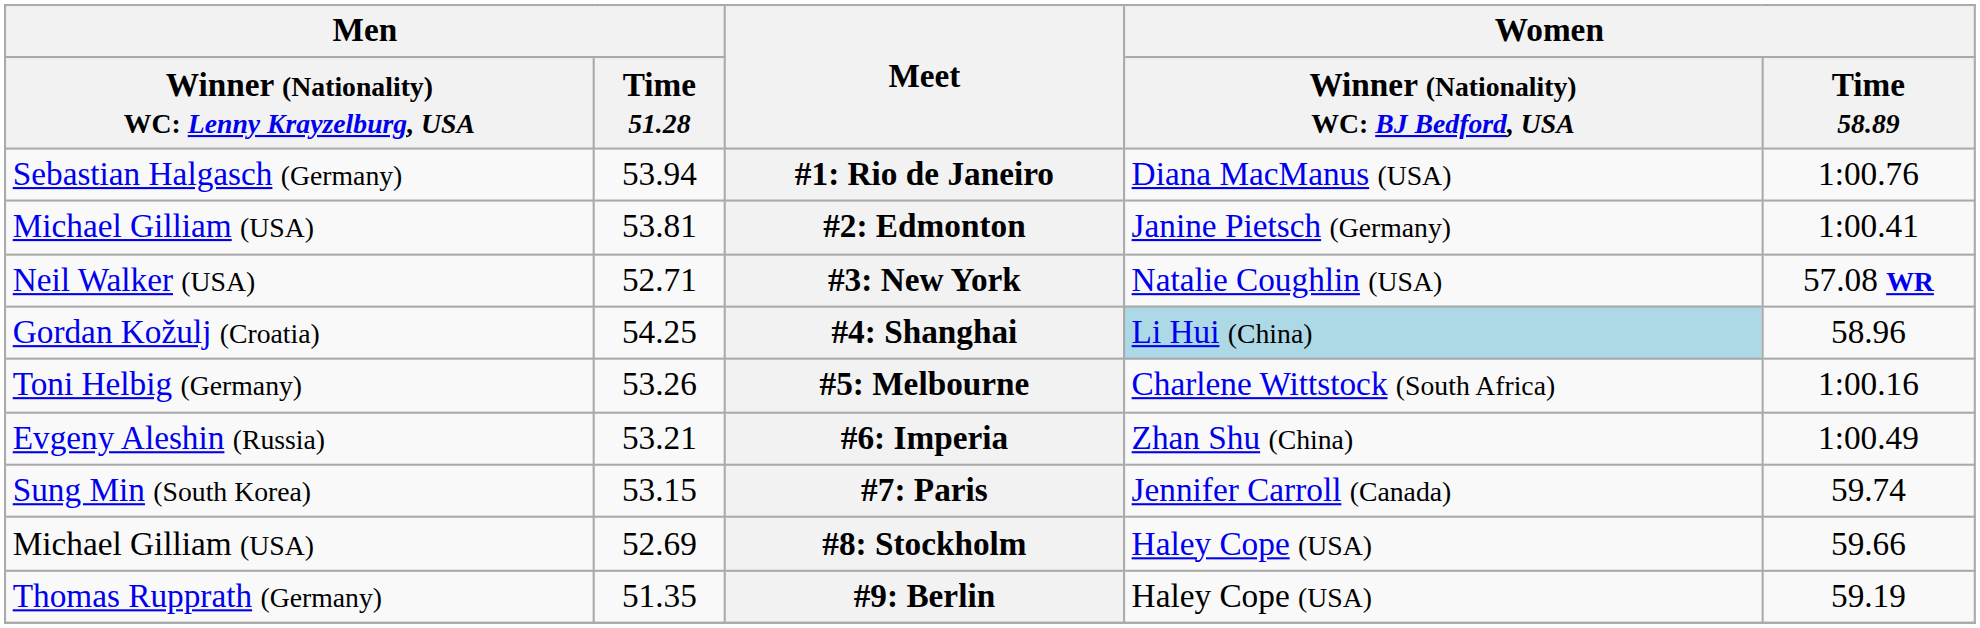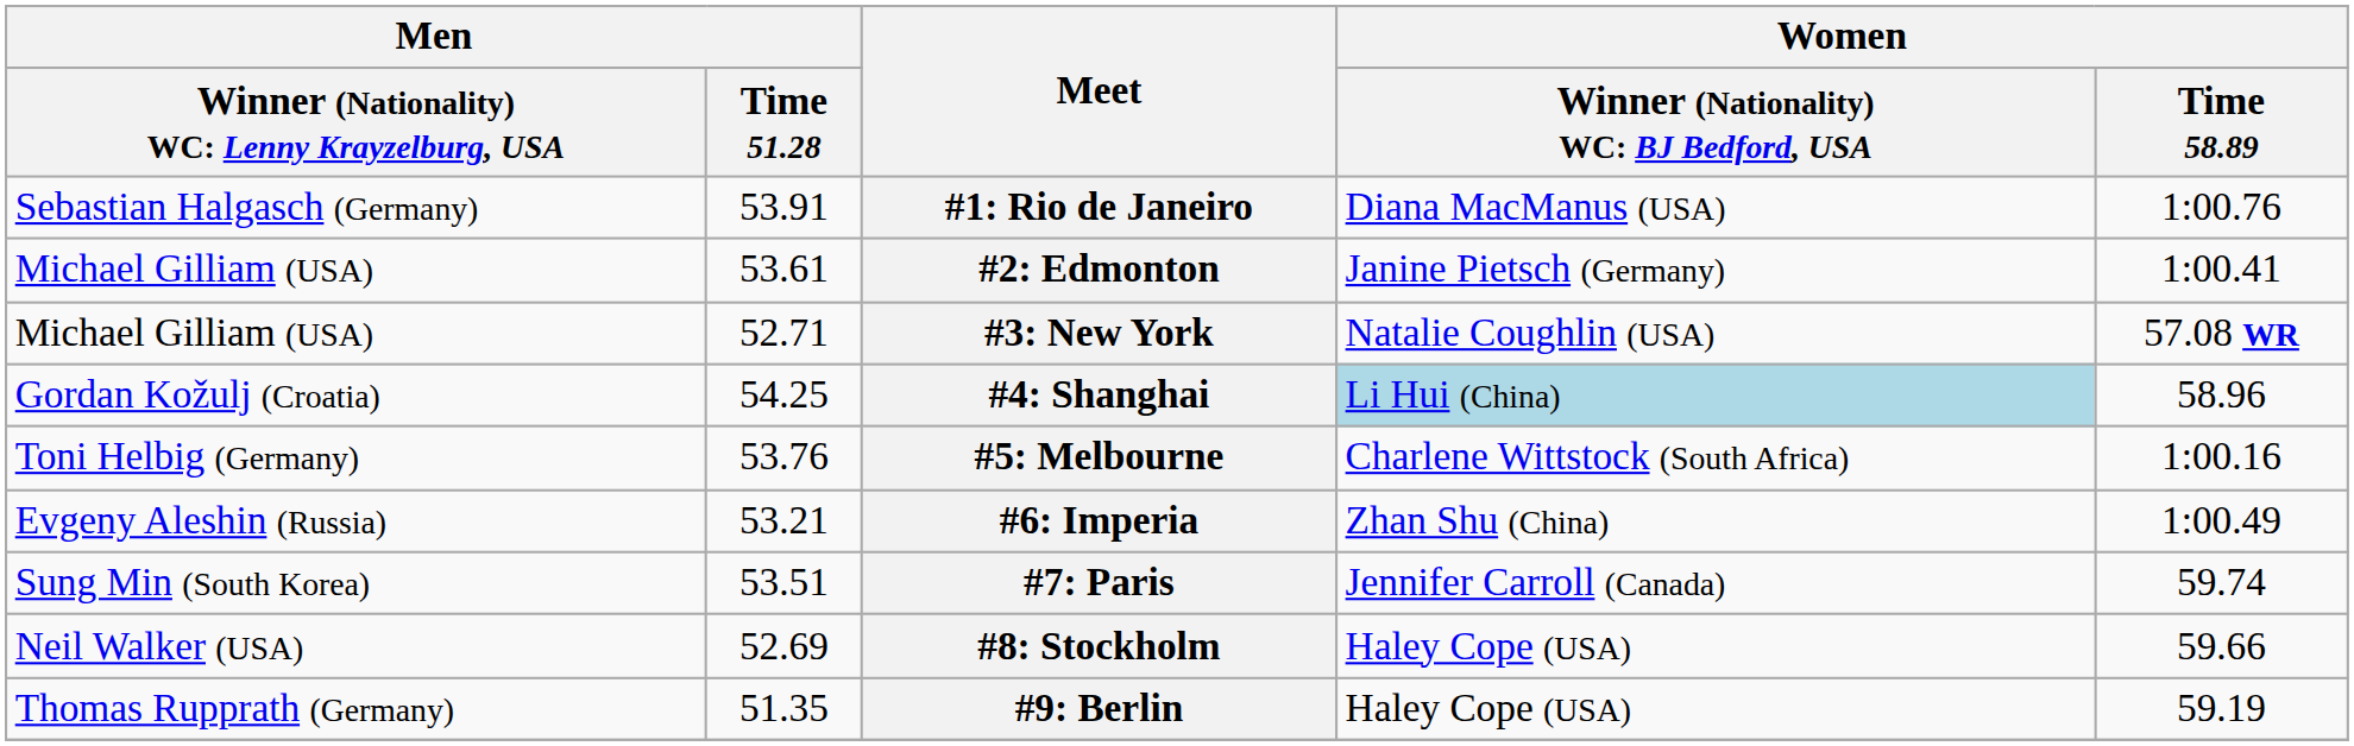 <table class=wikitable width="75%">
 <tr>
 <th colspan="2">Men</th>
 <th rowspan="2">Meet</th>
 <th colspan="2">Women</th>
 </tr>
 <tr>
 <th>Winner <small>(Nationality) <br> WC: <em><a href='#'>Lenny Krayzelburg</a>, USA</em> </small></th>
 <th>Time <small><br> <em>51.28</em> </small></th>
 <th>Winner <small>(Nationality) <br> WC: <em><a href='#'>BJ Bedford</a>, USA</em> </small></th>
 <th>Time <small><br> <em>58.89</em></small></th>
 </tr>
 <tr>
 <td> <a href='#'>Sebastian Halgasch</a> <small>(Germany)</small></td>
-<td align=center>53.94</td>
+<td align=center>53.91</td>
 <th>#1: Rio de Janeiro</th>
 <td> <a href='#'>Diana MacManus</a> <small>(USA)</small></td>
 <td align=center>1:00.76</td>
 </tr>
 <tr>
 <td> <a href='#'>Michael Gilliam</a> <small>(USA)</small></td>
-<td align=center>53.81</td>
+<td align=center>53.61</td>
 <th>#2: Edmonton</th>
 <td> <a href='#'>Janine Pietsch</a> <small>(Germany)</small></td>
 <td align=center>1:00.41</td>
 </tr>
 <tr>
-<td> <a href='#'>Neil Walker</a> <small>(USA)</small></td>
+<td> Michael Gilliam <small>(USA)</small></td>
 <td align=center>52.71</td>
 <th>#3: New York</th>
 <td> <a href='#'>Natalie Coughlin</a> <small>(USA)</small></td>
 <td align=center>57.08 <small><strong><a href='#'>WR</a></strong></small></td>
 </tr>
 <tr>
 <td> <a href='#'>Gordan Kožulj</a> <small>(Croatia)</small></td>
 <td align=center>54.25</td>
 <th>#4: Shanghai</th>
 <td style="background: lightblue;"> <a href='#'>Li Hui</a> <small>(China)</small></td>
 <td align=center>58.96</td>
 </tr>
 <tr>
 <td> <a href='#'>Toni Helbig</a> <small>(Germany)</small></td>
-<td align=center>53.26</td>
+<td align=center>53.76</td>
 <th>#5: Melbourne</th>
 <td> <a href='#'>Charlene Wittstock</a> <small>(South Africa)</small></td>
 <td align=center>1:00.16</td>
 </tr>
 <tr>
 <td> <a href='#'>Evgeny Aleshin</a> <small>(Russia)</small></td>
 <td align=center>53.21</td>
 <th>#6: Imperia</th>
 <td> <a href='#'>Zhan Shu</a> <small>(China)</small></td>
 <td align=center>1:00.49</td>
 </tr>
 <tr>
 <td> <a href='#'>Sung Min</a> <small>(South Korea)</small></td>
-<td align=center>53.15</td>
+<td align=center>53.51</td>
 <th>#7: Paris</th>
 <td> <a href='#'>Jennifer Carroll</a> <small>(Canada)</small></td>
 <td align=center>59.74</td>
 </tr>
 <tr>
-<td> Michael Gilliam <small>(USA)</small></td>
+<td> <a href='#'>Neil Walker</a> <small>(USA)</small></td>
 <td align=center>52.69</td>
 <th>#8: Stockholm</th>
 <td> <a href='#'>Haley Cope</a> <small>(USA)</small></td>
 <td align=center>59.66</td>
 </tr>
 <tr>
 <td> <a href='#'>Thomas Rupprath</a> <small>(Germany)</small></td>
 <td align=center>51.35</td>
 <th>#9: Berlin</th>
 <td> Haley Cope <small>(USA)</small></td>
 <td align=center>59.19</td>
 </tr>
 <tr>
 </tr>
 </table>
